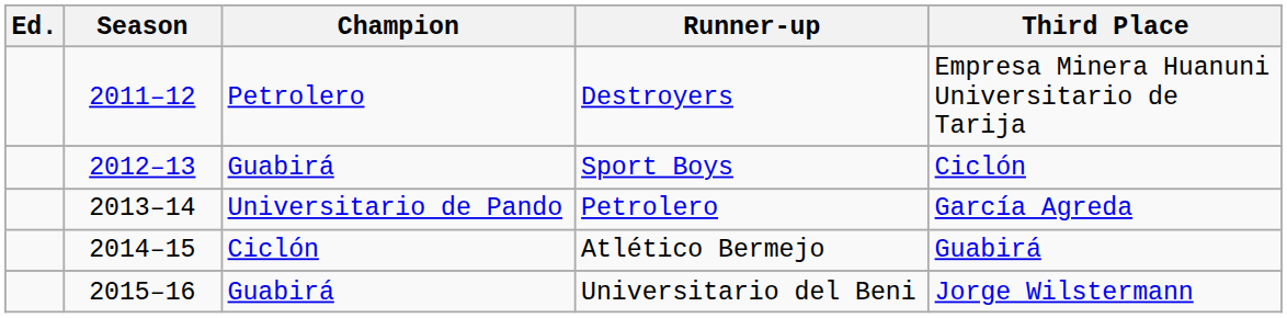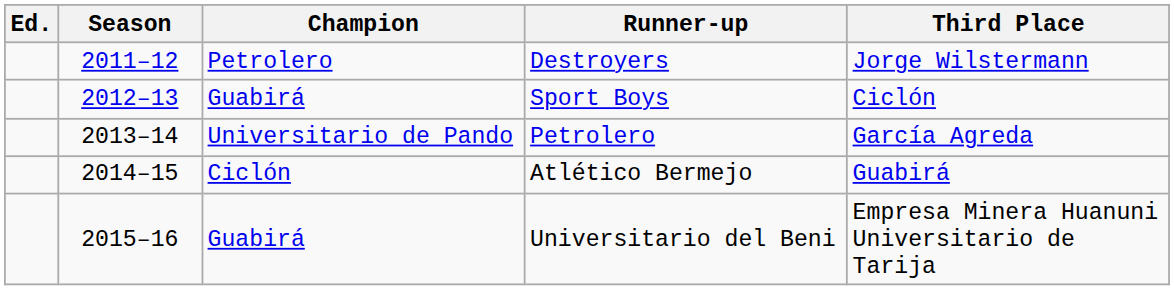 <table class="wikitable sortable">
 <tr>
 <th width=px>Ed.</th>
 <th width="75">Season</th>
 <th width="175">Champion</th>
 <th width="175">Runner-up</th>
 <th width="175">Third Place</th>
 </tr>
 <tr>
 <td></td>
 <td align=center><a href='#'>2011–12</a></td>
 <td><a href='#'>Petrolero</a></td>
 <td><a href='#'>Destroyers</a></td>
-<td>Empresa Minera Huanuni<br> Universitario de Tarija</td>
+<td><a href='#'>Jorge Wilstermann</a></td>
 </tr>
 <tr>
 <td></td>
 <td align=center><a href='#'>2012–13</a></td>
 <td><a href='#'>Guabirá</a></td>
 <td><a href='#'>Sport Boys</a></td>
 <td><a href='#'>Ciclón</a></td>
 </tr>
 <tr>
 <td></td>
 <td align=center>2013–14</td>
 <td><a href='#'>Universitario de Pando</a></td>
 <td><a href='#'>Petrolero</a></td>
 <td><a href='#'>García Agreda</a></td>
 </tr>
 <tr>
 <td></td>
 <td align=center>2014–15</td>
 <td><a href='#'>Ciclón</a></td>
 <td>Atlético Bermejo</td>
 <td><a href='#'>Guabirá</a></td>
 </tr>
 <tr>
 <td></td>
 <td align=center>2015–16</td>
 <td><a href='#'>Guabirá</a></td>
 <td>Universitario del Beni</td>
-<td><a href='#'>Jorge Wilstermann</a></td>
+<td>Empresa Minera Huanuni<br> Universitario de Tarija</td>
 </tr>
 </table>
